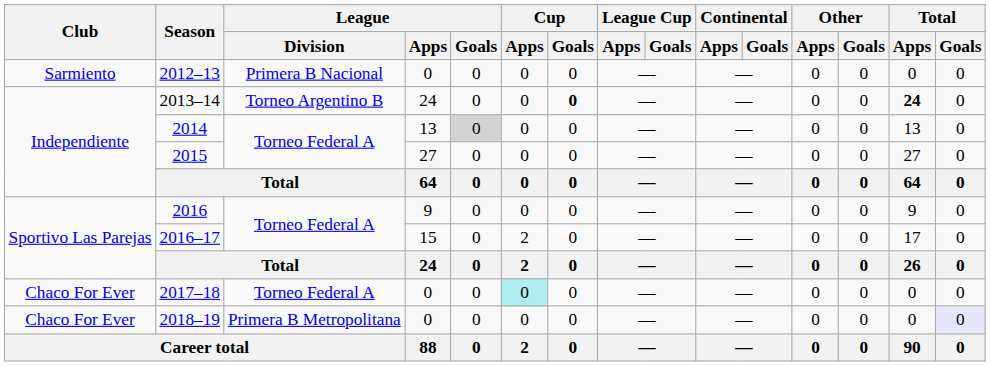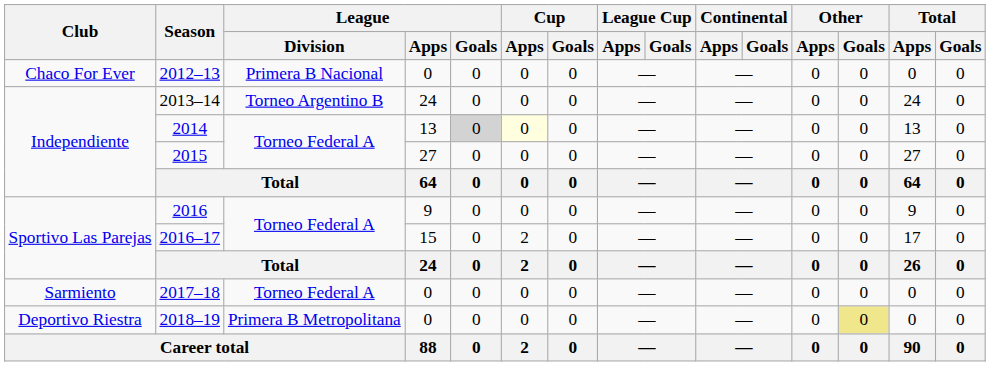 <table class="wikitable" style="text-align:center">
 <tr>
 <th rowspan="2">Club</th>
 <th rowspan="2">Season</th>
 <th colspan="3">League</th>
 <th colspan="2">Cup</th>
 <th colspan="2">League Cup</th>
 <th colspan="2">Continental</th>
 <th colspan="2">Other</th>
 <th colspan="2">Total</th>
 </tr>
 <tr>
 <th>Division</th>
 <th>Apps</th>
 <th>Goals</th>
 <th>Apps</th>
 <th>Goals</th>
 <th>Apps</th>
 <th>Goals</th>
 <th>Apps</th>
 <th>Goals</th>
 <th>Apps</th>
 <th>Goals</th>
 <th>Apps</th>
 <th>Goals</th>
 </tr>
 <tr>
-<td rowspan="1"><a href='#'>Sarmiento</a></td>
+<td rowspan="1"><a href='#'>Chaco For Ever</a></td>
 <td><a href='#'>2012–13</a></td>
 <td rowspan="1"><a href='#'>Primera B Nacional</a></td>
 <td>0</td>
 <td>0</td>
 <td>0</td>
 <td>0</td>
 <td colspan="2">—</td>
 <td colspan="2">—</td>
 <td>0</td>
 <td>0</td>
 <td>0</td>
 <td>0</td>
 </tr>
 <tr>
 <td rowspan="4"><a href='#'>Independiente</a></td>
 <td>2013–14</td>
 <td rowspan="1"><a href='#'>Torneo Argentino B</a></td>
 <td>24</td>
 <td>0</td>
 <td>0</td>
-<td><strong>0</strong></td>
+<td>0</td>
 <td colspan="2">—</td>
 <td colspan="2">—</td>
 <td>0</td>
 <td>0</td>
-<td><strong>24</strong></td>
+<td>24</td>
 <td>0</td>
 </tr>
 <tr>
 <td><a href='#'>2014</a></td>
 <td rowspan="2"><a href='#'>Torneo Federal A</a></td>
 <td>13</td>
 <td style="background: lightgrey;">0</td>
-<td>0</td>
+<td style="background: lightyellow;">0</td>
 <td>0</td>
 <td colspan="2">—</td>
 <td colspan="2">—</td>
 <td>0</td>
 <td>0</td>
 <td>13</td>
 <td>0</td>
 </tr>
 <tr>
 <td><a href='#'>2015</a></td>
 <td>27</td>
 <td>0</td>
 <td>0</td>
 <td>0</td>
 <td colspan="2">—</td>
 <td colspan="2">—</td>
 <td>0</td>
 <td>0</td>
 <td>27</td>
 <td>0</td>
 </tr>
 <tr>
 <th colspan="2">Total</th>
 <th>64</th>
 <th>0</th>
 <th>0</th>
 <th>0</th>
 <th colspan="2">—</th>
 <th colspan="2">—</th>
 <th>0</th>
 <th>0</th>
 <th>64</th>
 <th>0</th>
 </tr>
 <tr>
 <td rowspan="3"><a href='#'>Sportivo Las Parejas</a></td>
 <td><a href='#'>2016</a></td>
 <td rowspan="2"><a href='#'>Torneo Federal A</a></td>
 <td>9</td>
 <td>0</td>
 <td>0</td>
 <td>0</td>
 <td colspan="2">—</td>
 <td colspan="2">—</td>
 <td>0</td>
 <td>0</td>
 <td>9</td>
 <td>0</td>
 </tr>
 <tr>
 <td><a href='#'>2016–17</a></td>
 <td>15</td>
 <td>0</td>
 <td>2</td>
 <td>0</td>
 <td colspan="2">—</td>
 <td colspan="2">—</td>
 <td>0</td>
 <td>0</td>
 <td>17</td>
 <td>0</td>
 </tr>
 <tr>
 <th colspan="2">Total</th>
 <th>24</th>
 <th>0</th>
 <th>2</th>
 <th>0</th>
 <th colspan="2">—</th>
 <th colspan="2">—</th>
 <th>0</th>
 <th>0</th>
 <th>26</th>
 <th>0</th>
 </tr>
 <tr>
-<td rowspan="1"><a href='#'>Chaco For Ever</a></td>
+<td rowspan="1"><a href='#'>Sarmiento</a></td>
 <td><a href='#'>2017–18</a></td>
 <td rowspan="1"><a href='#'>Torneo Federal A</a></td>
 <td>0</td>
 <td>0</td>
-<td style="background: paleturquoise;">0</td>
+<td>0</td>
 <td>0</td>
 <td colspan="2">—</td>
 <td colspan="2">—</td>
 <td>0</td>
 <td>0</td>
 <td>0</td>
 <td>0</td>
 </tr>
 <tr>
-<td rowspan="1"><a href='#'>Chaco For Ever</a></td>
+<td rowspan="1"><a href='#'>Deportivo Riestra</a></td>
 <td><a href='#'>2018–19</a></td>
 <td rowspan="1"><a href='#'>Primera B Metropolitana</a></td>
 <td>0</td>
 <td>0</td>
 <td>0</td>
 <td>0</td>
 <td colspan="2">—</td>
 <td colspan="2">—</td>
 <td>0</td>
+<td style="background: khaki;">0</td>
 <td>0</td>
 <td>0</td>
-<td style="background: lavender;">0</td>
 </tr>
 <tr>
 <th colspan="3">Career total</th>
 <th>88</th>
 <th>0</th>
 <th>2</th>
 <th>0</th>
 <th colspan="2">—</th>
 <th colspan="2">—</th>
 <th>0</th>
 <th>0</th>
 <th>90</th>
 <th>0</th>
 </tr>
 </table>
